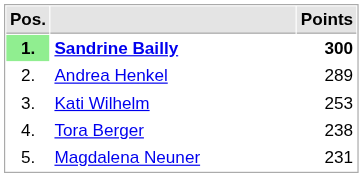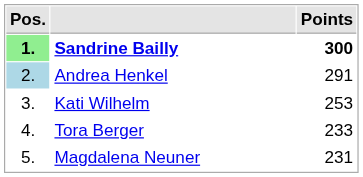 <table cellspacing="1" cellpadding="3" style="border:1px solid #AAAAAA;font-size:90%">
 <tr bgcolor="#E4E4E4">
 <th style="border-bottom:1px solid #AAAAAA" width=10>Pos.</th>
 <th style="border-bottom:1px solid #AAAAAA" width=200></th>
 <th style="border-bottom:1px solid #AAAAAA" width=20>Points</th>
 </tr>
 <tr>
 <td align="center" style="background: lightgreen;"><strong>1.</strong></td>
 <td> <strong><a href='#'>Sandrine Bailly</a></strong></td>
 <td align="right"><strong>300</strong></td>
 </tr>
 <tr>
-<td align="center">2.</td>
+<td align="center" style="background: lightblue;">2.</td>
 <td> <a href='#'>Andrea Henkel</a></td>
-<td align="right">289</td>
+<td align="right">291</td>
 </tr>
 <tr>
 <td align="center">3.</td>
 <td> <a href='#'>Kati Wilhelm</a></td>
 <td align="right">253</td>
 </tr>
 <tr>
 <td align="center">4.</td>
 <td> <a href='#'>Tora Berger</a></td>
-<td align="right">238</td>
+<td align="right">233</td>
 </tr>
 <tr>
 <td align="center">5.</td>
 <td> <a href='#'>Magdalena Neuner</a></td>
 <td align="right">231</td>
 </tr>
 </table>
